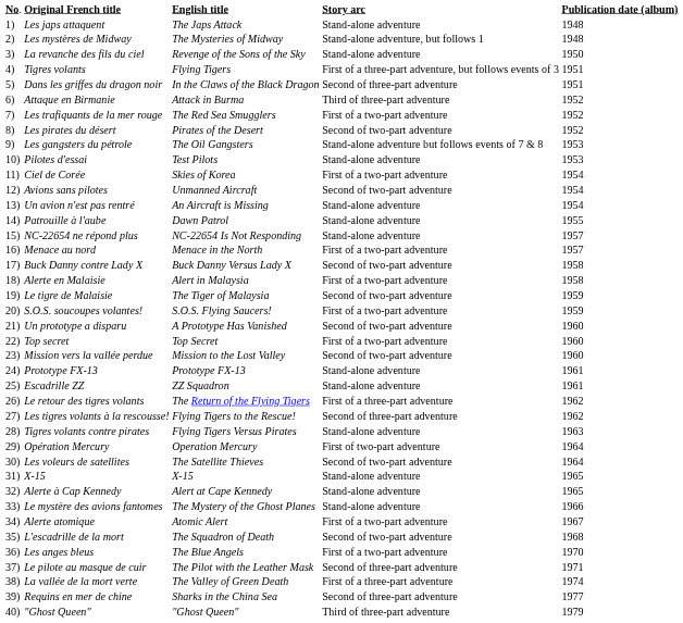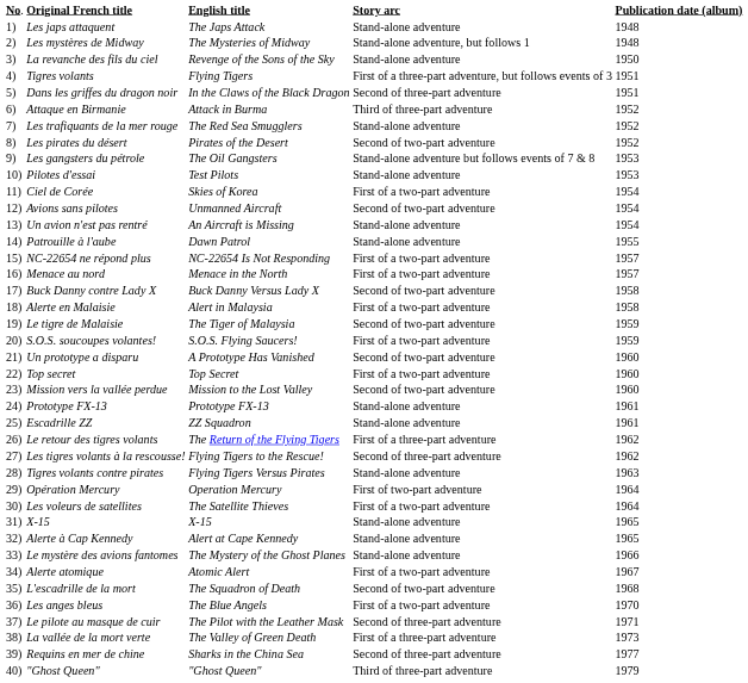 <table>
 <tr>
 <td><u><strong>No</strong></u>.</td>
 <td><u><strong>Original French title</strong></u></td>
 <td><u><strong>English title</strong></u></td>
 <td><u><strong>Story arc</strong></u></td>
 <td><u><strong>Publication date (album)</strong></u></td>
 </tr>
 <tr>
 <td>1)</td>
 <td><em>Les japs attaquent</em></td>
 <td><em>The Japs Attack</em></td>
 <td>Stand-alone adventure</td>
 <td>1948</td>
 </tr>
 <tr>
 <td>2)</td>
 <td><em>Les mystères de Midway</em></td>
 <td><em>The Mysteries of Midway</em></td>
 <td>Stand-alone adventure, but follows 1</td>
 <td>1948</td>
 </tr>
 <tr>
 <td>3)</td>
 <td><em>La revanche des fils du ciel</em></td>
 <td><em>Revenge of the Sons of the Sky</em></td>
 <td>Stand-alone adventure</td>
 <td>1950</td>
 </tr>
 <tr>
 <td>4)</td>
 <td><em>Tigres volants</em></td>
 <td><em>Flying Tigers</em></td>
 <td>First of a three-part adventure, but follows events of 3</td>
 <td>1951</td>
 </tr>
 <tr>
 <td>5)</td>
 <td><em>Dans les griffes du dragon noir</em></td>
 <td><em>In the Claws of the Black Dragon</em></td>
 <td>Second of three-part adventure</td>
 <td>1951</td>
 </tr>
 <tr>
 <td>6)</td>
 <td><em>Attaque en Birmanie</em></td>
 <td><em>Attack in Burma</em></td>
 <td>Third of three-part adventure</td>
 <td>1952</td>
 </tr>
 <tr>
 <td>7)</td>
 <td><em>Les trafiquants de la mer rouge</em></td>
 <td><em>The Red Sea Smugglers</em></td>
-<td>First of a two-part adventure</td>
+<td>Stand-alone adventure</td>
 <td>1952</td>
 </tr>
 <tr>
 <td>8)</td>
 <td><em>Les pirates du désert</em></td>
 <td><em>Pirates of the Desert</em></td>
 <td>Second of two-part adventure</td>
 <td>1952</td>
 </tr>
 <tr>
 <td>9)</td>
 <td><em>Les gangsters du pétrole</em></td>
 <td><em>The Oil Gangsters</em></td>
 <td>Stand-alone adventure but follows events of 7 & 8</td>
 <td>1953</td>
 </tr>
 <tr>
 <td>10)</td>
 <td><em>Pilotes d'essai</em></td>
 <td><em>Test Pilots</em></td>
 <td>Stand-alone adventure</td>
 <td>1953</td>
 </tr>
 <tr>
 <td>11)</td>
 <td><em>Ciel de Corée</em></td>
 <td><em>Skies of Korea</em></td>
 <td>First of a two-part adventure</td>
 <td>1954</td>
 </tr>
 <tr>
 <td>12)</td>
 <td><em>Avions sans pilotes</em></td>
 <td><em>Unmanned Aircraft</em></td>
 <td>Second of two-part adventure</td>
 <td>1954</td>
 </tr>
 <tr>
 <td>13)</td>
 <td><em>Un avion n'est pas rentré</em></td>
 <td><em>An Aircraft is Missing</em></td>
 <td>Stand-alone adventure</td>
 <td>1954</td>
 </tr>
 <tr>
 <td>14)</td>
 <td><em>Patrouille à l'aube</em></td>
 <td><em>Dawn Patrol</em></td>
 <td>Stand-alone adventure</td>
 <td>1955</td>
 </tr>
 <tr>
 <td>15)</td>
 <td><em>NC-22654 ne répond plus</em></td>
 <td><em>NC-22654 Is Not Responding</em></td>
-<td>Stand-alone adventure</td>
+<td>First of a two-part adventure</td>
 <td>1957</td>
 </tr>
 <tr>
 <td>16)</td>
 <td><em>Menace au nord</em></td>
 <td><em>Menace in the North</em></td>
 <td>First of a two-part adventure</td>
 <td>1957</td>
 </tr>
 <tr>
 <td>17)</td>
 <td><em>Buck Danny contre Lady X</em></td>
 <td><em>Buck Danny Versus Lady X</em></td>
 <td>Second of two-part adventure</td>
 <td>1958</td>
 </tr>
 <tr>
 <td>18)</td>
 <td><em>Alerte en Malaisie</em></td>
 <td><em>Alert in Malaysia</em></td>
 <td>First of a two-part adventure</td>
 <td>1958</td>
 </tr>
 <tr>
 <td>19)</td>
 <td><em>Le tigre de Malaisie</em></td>
 <td><em>The Tiger of Malaysia</em></td>
 <td>Second of two-part adventure</td>
 <td>1959</td>
 </tr>
 <tr>
 <td>20)</td>
 <td><em>S.O.S. soucoupes volantes!</em></td>
 <td><em>S.O.S. Flying Saucers!</em></td>
 <td>First of a two-part adventure</td>
 <td>1959</td>
 </tr>
 <tr>
 <td>21)</td>
 <td><em>Un prototype a disparu</em></td>
 <td><em>A Prototype Has Vanished</em></td>
 <td>Second of two-part adventure</td>
 <td>1960</td>
 </tr>
 <tr>
 <td>22)</td>
 <td><em>Top secret</em></td>
 <td><em>Top Secret</em></td>
 <td>First of a two-part adventure</td>
 <td>1960</td>
 </tr>
 <tr>
 <td>23)</td>
 <td><em>Mission vers la vallée perdue</em></td>
 <td><em>Mission to the Lost Valley</em></td>
 <td>Second of two-part adventure</td>
 <td>1960</td>
 </tr>
 <tr>
 <td>24)</td>
 <td><em>Prototype FX-13</em></td>
 <td><em>Prototype FX-13</em></td>
 <td>Stand-alone adventure</td>
 <td>1961</td>
 </tr>
 <tr>
 <td>25)</td>
 <td><em>Escadrille ZZ</em></td>
 <td><em>ZZ Squadron</em></td>
 <td>Stand-alone adventure</td>
 <td>1961</td>
 </tr>
 <tr>
 <td>26)</td>
 <td><em>Le retour des tigres volants</em></td>
 <td><em>The <a href='#'>Return of the Flying Tigers</a></em></td>
 <td>First of a three-part adventure</td>
 <td>1962</td>
 </tr>
 <tr>
 <td>27)</td>
 <td><em>Les tigres volants à la rescousse!</em></td>
 <td><em>Flying Tigers to the Rescue!</em></td>
 <td>Second of three-part adventure</td>
 <td>1962</td>
 </tr>
 <tr>
 <td>28)</td>
 <td><em>Tigres volants contre pirates</em></td>
 <td><em>Flying Tigers Versus Pirates</em></td>
 <td>Stand-alone adventure</td>
 <td>1963</td>
 </tr>
 <tr>
 <td>29)</td>
 <td><em>Opération Mercury</em></td>
 <td><em>Operation Mercury</em></td>
 <td>First of two-part adventure</td>
 <td>1964</td>
 </tr>
 <tr>
 <td>30)</td>
 <td><em>Les voleurs de satellites</em></td>
 <td><em>The Satellite Thieves</em></td>
-<td>Second of two-part adventure</td>
+<td>First of a two-part adventure</td>
 <td>1964</td>
 </tr>
 <tr>
 <td>31)</td>
 <td><em>X-15</em></td>
 <td><em>X-15</em></td>
 <td>Stand-alone adventure</td>
 <td>1965</td>
 </tr>
 <tr>
 <td>32)</td>
 <td><em>Alerte à Cap Kennedy</em></td>
 <td><em>Alert at Cape Kennedy</em></td>
 <td>Stand-alone adventure</td>
 <td>1965</td>
 </tr>
 <tr>
 <td>33)</td>
 <td><em>Le mystère des avions fantomes</em></td>
 <td><em>The Mystery of the Ghost Planes</em></td>
 <td>Stand-alone adventure</td>
 <td>1966</td>
 </tr>
 <tr>
 <td>34)</td>
 <td><em>Alerte atomique</em></td>
 <td><em>Atomic Alert</em></td>
 <td>First of a two-part adventure</td>
 <td>1967</td>
 </tr>
 <tr>
 <td>35)</td>
 <td><em>L'escadrille de la mort</em></td>
 <td><em>The Squadron of Death</em></td>
 <td>Second of two-part adventure</td>
 <td>1968</td>
 </tr>
 <tr>
 <td>36)</td>
 <td><em>Les anges bleus</em></td>
 <td><em>The Blue Angels</em></td>
 <td>First of a two-part adventure</td>
 <td>1970</td>
 </tr>
 <tr>
 <td>37)</td>
 <td><em>Le pilote au masque de cuir</em></td>
 <td><em>The Pilot with the Leather Mask</em></td>
 <td>Second of three-part adventure</td>
 <td>1971</td>
 </tr>
 <tr>
 <td>38)</td>
 <td><em>La vallée de la mort verte</em></td>
 <td><em>The Valley of Green Death</em></td>
 <td>First of a three-part adventure</td>
-<td>1974</td>
+<td>1973</td>
 </tr>
 <tr>
 <td>39)</td>
 <td><em>Requins en mer de chine</em></td>
 <td><em>Sharks in the China Sea</em></td>
 <td>Second of three-part adventure</td>
 <td>1977</td>
 </tr>
 <tr>
 <td>40)</td>
 <td><em>"Ghost Queen"</em></td>
 <td><em>"Ghost Queen"</em></td>
 <td>Third of three-part adventure</td>
 <td>1979</td>
 </tr>
 </table>
